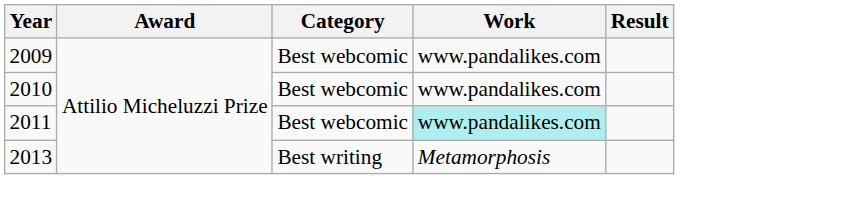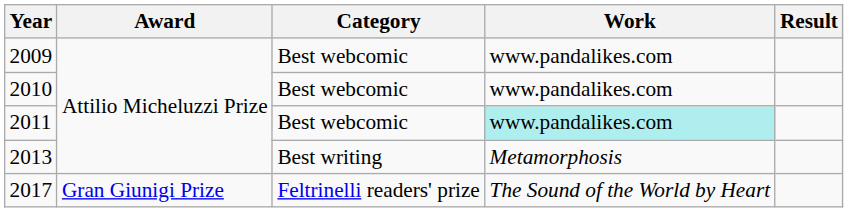 <table class="wikitable">
 <tr>
 <th>Year</th>
 <th>Award</th>
 <th>Category</th>
 <th>Work</th>
 <th>Result</th>
 </tr>
 <tr>
 <td>2009</td>
 <td rowspan="4">Attilio Micheluzzi Prize</td>
 <td>Best webcomic</td>
 <td>www.pandalikes.com</td>
 <td></td>
 </tr>
 <tr>
 <td>2010</td>
 <td>Best webcomic</td>
 <td>www.pandalikes.com</td>
 <td></td>
 </tr>
 <tr>
 <td>2011</td>
 <td>Best webcomic</td>
 <td style="background: paleturquoise;">www.pandalikes.com</td>
 <td></td>
 </tr>
 <tr>
 <td>2013</td>
 <td>Best writing</td>
 <td><em>Metamorphosis</em></td>
 <td></td>
 </tr>
+<tr>
+<td>2017</td>
+<td><a href='#'>Gran Giunigi Prize</a></td>
+<td><a href='#'>Feltrinelli</a> readers' prize</td>
+<td><em>The Sound of the World by Heart</em></td>
+<td></td>
+</tr>
 </table>
